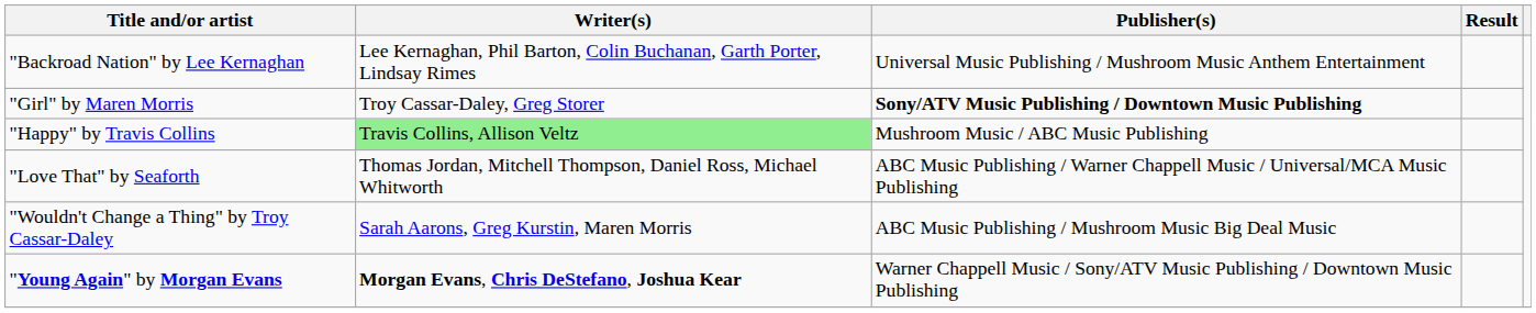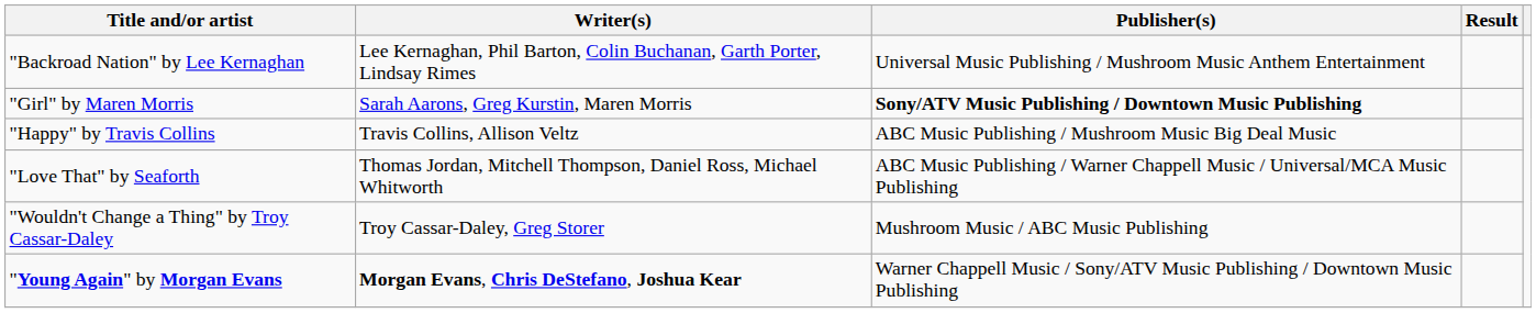 <table class="wikitable" width=100%>
 <tr>
 <th scope="col">Title and/or artist</th>
 <th scope="col">Writer(s)</th>
 <th scope="col">Publisher(s)</th>
 <th scope="col">Result</th>
 <th scope="col"></th>
 </tr>
 <tr>
 <td>"Backroad Nation" by <a href='#'>Lee Kernaghan</a></td>
 <td>Lee Kernaghan, Phil Barton, <a href='#'>Colin Buchanan</a>, <a href='#'>Garth Porter</a>, Lindsay Rimes</td>
 <td>Universal Music Publishing / Mushroom Music  Anthem Entertainment</td>
 <td></td>
 <td rowspan="6"></td>
 </tr>
 <tr>
 <td>"Girl" by <a href='#'>Maren Morris</a></td>
-<td>Troy Cassar-Daley, <a href='#'>Greg Storer</a></td>
+<td><a href='#'>Sarah Aarons</a>, <a href='#'>Greg Kurstin</a>, Maren Morris</td>
 <td><strong>Sony/ATV Music Publishing / Downtown Music Publishing</strong></td>
 <td></td>
 </tr>
 <tr>
 <td>"Happy" by <a href='#'>Travis Collins</a></td>
-<td style="background: lightgreen;">Travis Collins, Allison Veltz</td>
-<td>Mushroom Music / ABC Music Publishing</td>
+<td>Travis Collins, Allison Veltz</td>
+<td>ABC Music Publishing / Mushroom Music  Big Deal Music</td>
 <td></td>
 </tr>
 <tr>
 <td>"Love That" by <a href='#'>Seaforth</a></td>
 <td>Thomas Jordan, Mitchell Thompson, Daniel Ross, Michael Whitworth</td>
 <td>ABC Music Publishing / Warner Chappell Music / Universal/MCA Music Publishing</td>
 <td></td>
 </tr>
 <tr>
 <td>"Wouldn't Change a Thing" by <a href='#'>Troy Cassar-Daley</a></td>
-<td><a href='#'>Sarah Aarons</a>, <a href='#'>Greg Kurstin</a>, Maren Morris</td>
-<td>ABC Music Publishing / Mushroom Music  Big Deal Music</td>
+<td>Troy Cassar-Daley, <a href='#'>Greg Storer</a></td>
+<td>Mushroom Music / ABC Music Publishing</td>
 <td></td>
 </tr>
 <tr>
 <td>"<strong><a href='#'>Young Again</a></strong>" by <strong><a href='#'>Morgan Evans</a></strong></td>
 <td><strong>Morgan Evans</strong>, <strong><a href='#'>Chris DeStefano</a></strong>, <strong>Joshua Kear</strong></td>
 <td>Warner Chappell Music / Sony/ATV Music Publishing / Downtown Music Publishing</td>
 <td></td>
 </tr>
 <tr>
 </tr>
 </table>
